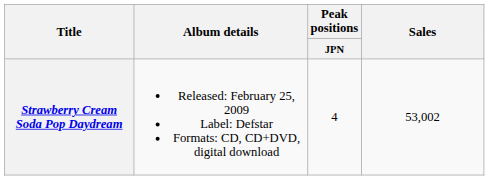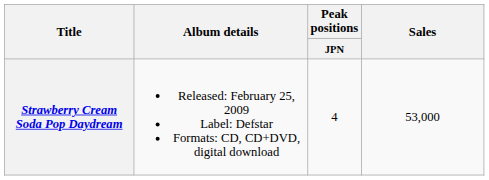 <table class="wikitable plainrowheaders" style="text-align:center;">
 <tr>
 <th style="width:12em;" rowspan="2">Title</th>
 <th style="width:16em;" rowspan="2">Album details</th>
 <th colspan="1">Peak positions</th>
 <th style="width:12em;" rowspan="2">Sales</th>
 </tr>
 <tr>
 <th style="width:2.5em;"><small>JPN</small><br></th>
 </tr>
 <tr>
 <th scope="row"><em><a href='#'>Strawberry Cream Soda Pop Daydream</a></em></th>
 <td><br><ul><li>Released: February 25, 2009</li><li>Label: Defstar</li><li>Formats: CD, CD+DVD, digital download</li></ul></td>
 <td>4</td>
-<td>53,002</td>
+<td>53,000</td>
 </tr>
 </table>
